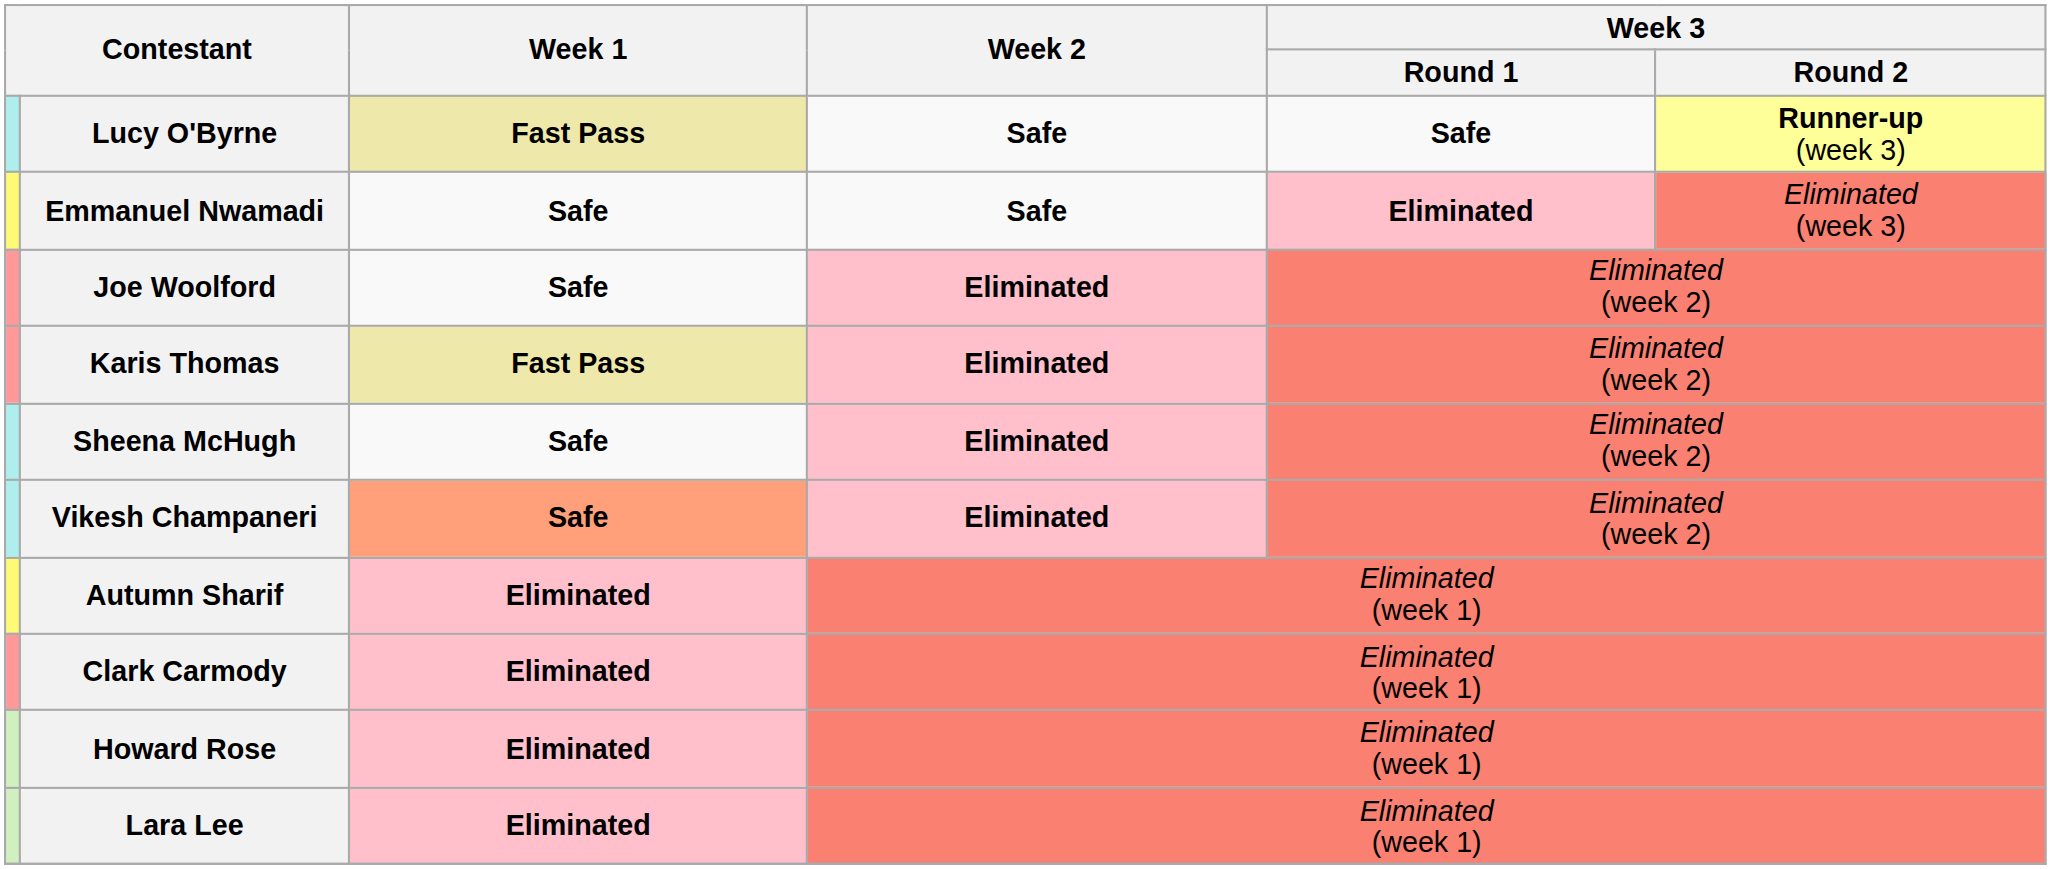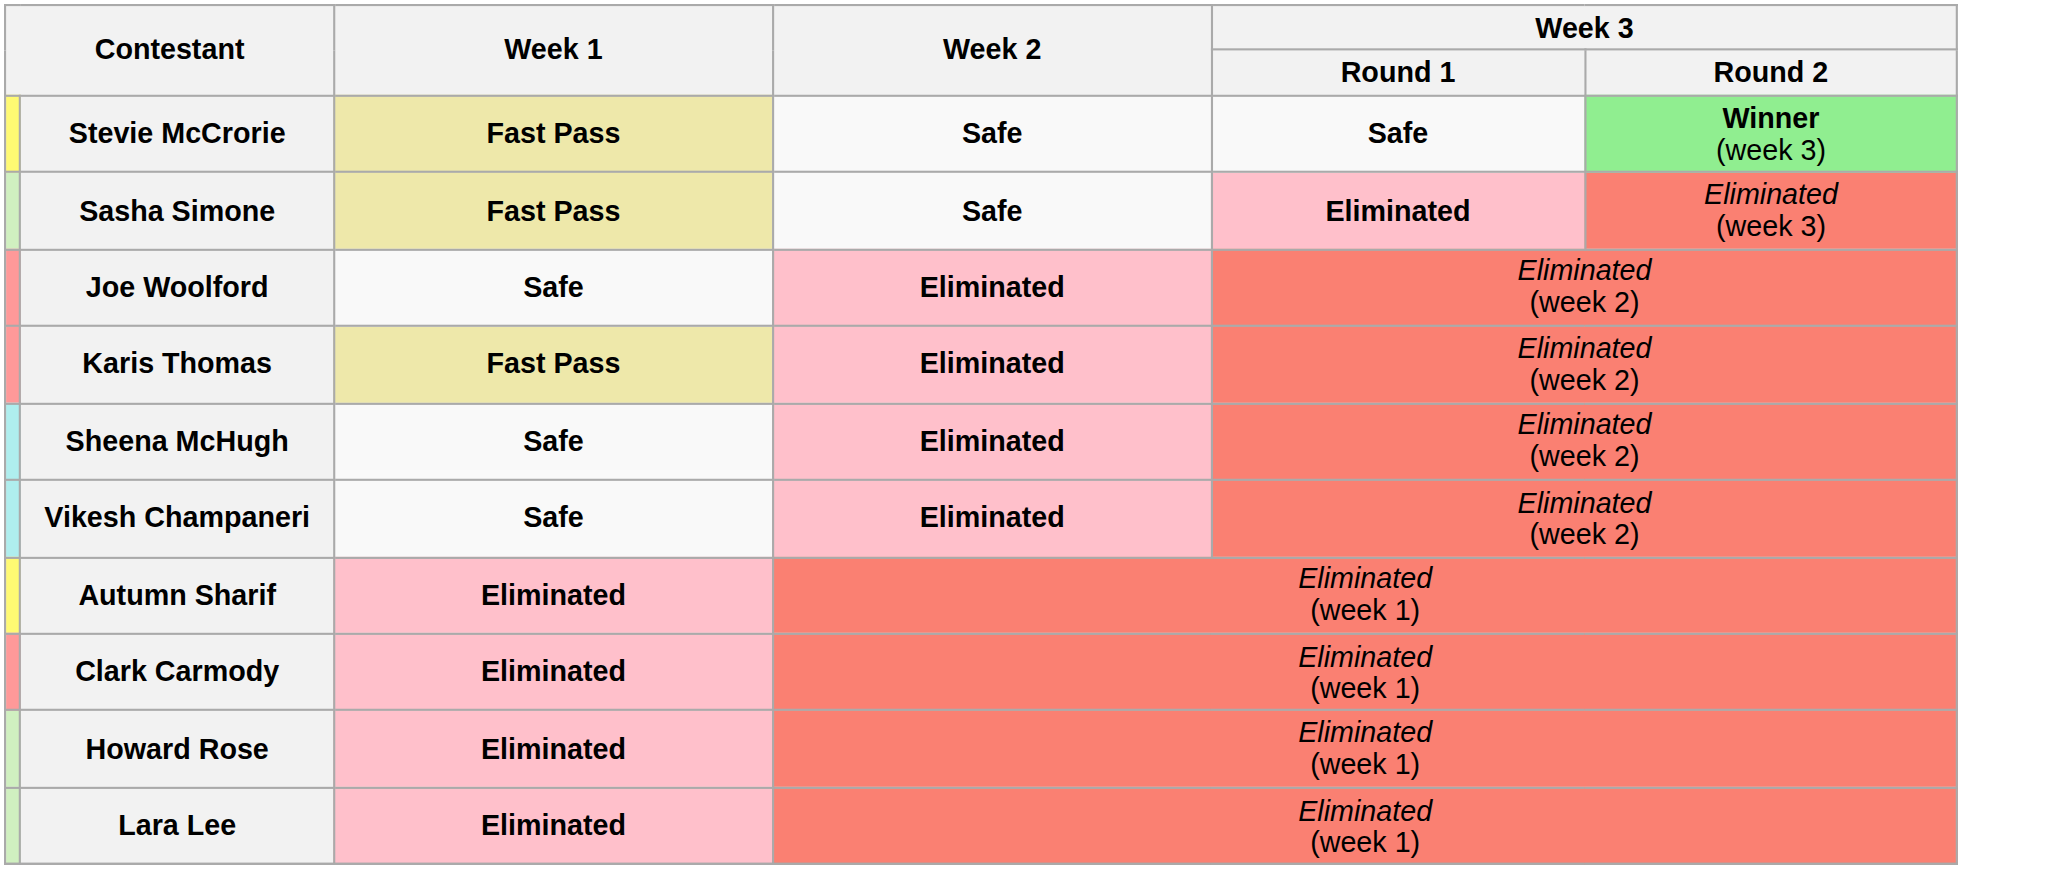 <table class="wikitable" style="text-align:center; font-size:85%">
 <tr>
 <th rowspan="2" colspan="2" style="width:15%;">Contestant</th>
 <th scope="col" rowspan="2" style="width:20%;">Week 1</th>
 <th scope="col" rowspan="2" style="width:20%;">Week 2</th>
 <th scope="col" colspan="2" style="width:20%;">Week 3</th>
 </tr>
 <tr>
 <th scope="col" style="width:17%;">Round 1</th>
 <th scope="col" style="width:17%;">Round 2</th>
 </tr>
 <tr>
-<th style="background:#afeeee"></th>
-<th>Lucy O'Byrne</th>
+<th style="background:#fffa73"></th>
+<th>Stevie McCrorie</th>
 <td style="background:#EEE8AA;"><strong>Fast Pass</strong></td>
 <td><strong>Safe</strong></td>
 <td><strong>Safe</strong></td>
-<td style="background:#ff9;"><strong>Runner-up</strong><br>(week 3)</td>
+<td bgcolor=lightgreen><strong>Winner</strong><br>(week 3)</td>
 </tr>
 <tr>
-<th style="background:#fffa73"></th>
-<th>Emmanuel Nwamadi</th>
-<td><strong>Safe</strong></td>
+<th style="background:#d0f0c0"></th>
+<th>Sasha Simone</th>
+<td style="background:#EEE8AA;"><strong>Fast Pass</strong></td>
 <td><strong>Safe</strong></td>
 <td style = "background:pink"><strong>Eliminated</strong></td>
 <td style="background:#FA8072" colspan=1><em>Eliminated</em><br>(week 3)</td>
 </tr>
 <tr>
 <th style="background:#ff9999"></th>
 <th>Joe Woolford</th>
 <td><strong>Safe</strong></td>
 <td style = "background:pink"><strong>Eliminated</strong></td>
 <td style="background:#FA8072" colspan=2><em>Eliminated</em><br>(week 2)</td>
 </tr>
 <tr>
 <th style="Background:#ff9999"></th>
 <th>Karis Thomas</th>
 <td style="background:#EEE8AA;"><strong>Fast Pass</strong></td>
 <td style = "background:pink"><strong>Eliminated</strong></td>
 <td style="background:#FA8072" colspan=2><em>Eliminated</em><br>(week 2)</td>
 </tr>
 <tr>
 <th style="background:#afeeee"></th>
 <th>Sheena McHugh</th>
 <td><strong>Safe</strong></td>
 <td style = "background:pink"><strong>Eliminated</strong></td>
 <td style="background:#FA8072" colspan=2><em>Eliminated</em><br>(week 2)</td>
 </tr>
 <tr>
 <th style="background:#afeeee"></th>
 <th>Vikesh Champaneri</th>
-<td style="background: lightsalmon;"><strong>Safe</strong></td>
+<td><strong>Safe</strong></td>
 <td style = "background:pink"><strong>Eliminated</strong></td>
 <td style="background:#FA8072" colspan=2><em>Eliminated</em><br>(week 2)</td>
 </tr>
 <tr>
 <th style="background:#fffa73"></th>
 <th>Autumn Sharif</th>
 <td style = "background:pink"><strong>Eliminated</strong></td>
 <td style="background:#FA8072" colspan=3><em>Eliminated</em><br>(week 1)</td>
 </tr>
 <tr>
 <th style="background:#ff9999"></th>
 <th>Clark Carmody</th>
 <td style = "background:pink"><strong>Eliminated</strong></td>
 <td style="background:#FA8072" colspan=3><em>Eliminated</em><br>(week 1)</td>
 </tr>
 <tr>
 <th style="background:#d0f0c0"></th>
 <th>Howard Rose</th>
 <td style = "background:pink"><strong>Eliminated</strong></td>
 <td style="background:#FA8072" colspan=3><em>Eliminated</em><br>(week 1)</td>
 </tr>
 <tr>
 <th style="background:#d0f0c0"></th>
 <th>Lara Lee</th>
 <td style = "background:pink"><strong>Eliminated</strong></td>
 <td style="background:#FA8072" colspan=3><em>Eliminated</em><br>(week 1)</td>
 </tr>
 <tr>
 </tr>
 </table>
